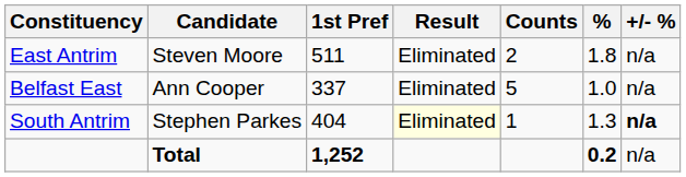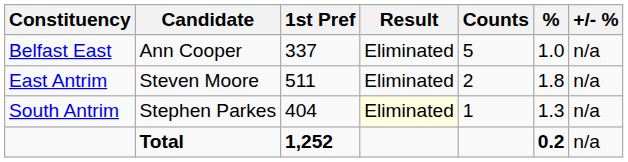 <table class="wikitable sortable">
 <tr>
 <th>Constituency</th>
 <th>Candidate</th>
 <th>1st Pref</th>
 <th>Result</th>
 <th>Counts</th>
 <th>%</th>
 <th>+/- %</th>
 </tr>
 <tr>
+<td><a href='#'>Belfast East</a></td>
+<td>Ann Cooper</td>
+<td>337</td>
+<td>Eliminated</td>
+<td>5</td>
+<td>1.0</td>
+<td>n/a</td>
+</tr>
+<tr>
 <td><a href='#'>East Antrim</a></td>
 <td>Steven Moore</td>
 <td>511</td>
 <td>Eliminated</td>
 <td>2</td>
 <td>1.8</td>
 <td>n/a</td>
 </tr>
 <tr>
-<td><a href='#'>Belfast East</a></td>
-<td>Ann Cooper</td>
-<td>337</td>
-<td>Eliminated</td>
-<td>5</td>
-<td>1.0</td>
-<td>n/a</td>
-</tr>
-<tr>
 <td><a href='#'>South Antrim</a></td>
 <td>Stephen Parkes</td>
 <td>404</td>
 <td style="background: lightyellow;">Eliminated</td>
 <td>1</td>
 <td>1.3</td>
-<td><strong>n/a</strong></td>
+<td>n/a</td>
 </tr>
 <tr>
 <td></td>
 <td><strong>Total</strong></td>
 <td><strong>1,252</strong></td>
 <td></td>
 <td></td>
 <td><strong>0.2</strong></td>
 <td>n/a</td>
 </tr>
 </table>
